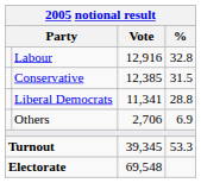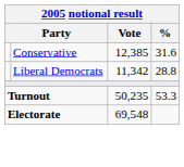 <table class="wikitable">
 <tr>
 <th colspan="4"><a href='#'>2005</a> <a href='#'>notional result</a></th>
 </tr>
 <tr>
 <th bgcolor="#DDDDFF" width="130px" colspan="2">Party</th>
 <th bgcolor="#DDDDFF" width="50px">Vote</th>
 <th bgcolor="#DDDDFF" width="30px">%</th>
 </tr>
 <tr>
 <td></td>
-<td><a href='#'>Labour</a></td>
-<td align=right>12,916</td>
-<td align=right>32.8</td>
-</tr>
-<tr>
-<td></td>
 <td><a href='#'>Conservative</a></td>
 <td align=right>12,385</td>
-<td align=right>31.5</td>
+<td align=right>31.6</td>
 </tr>
 <tr>
 <td></td>
 <td><a href='#'>Liberal Democrats</a></td>
-<td align=right>11,341</td>
+<td align=right>11,342</td>
 <td align=right>28.8</td>
-</tr>
-<tr>
-<td></td>
-<td>Others</td>
-<td align=right>2,706</td>
-<td align=right>6.9</td>
 </tr>
 <tr>
 <td colspan="4" bgcolor="#EAECF0"></td>
 </tr>
 <tr>
 <td colspan="2"><strong>Turnout</strong></td>
-<td align=right>39,345</td>
+<td align=right>50,235</td>
 <td align=right>53.3</td>
 </tr>
 <tr>
 <td colspan="2"><strong>Electorate</strong></td>
 <td align=right>69,548</td>
 </tr>
 </table>
